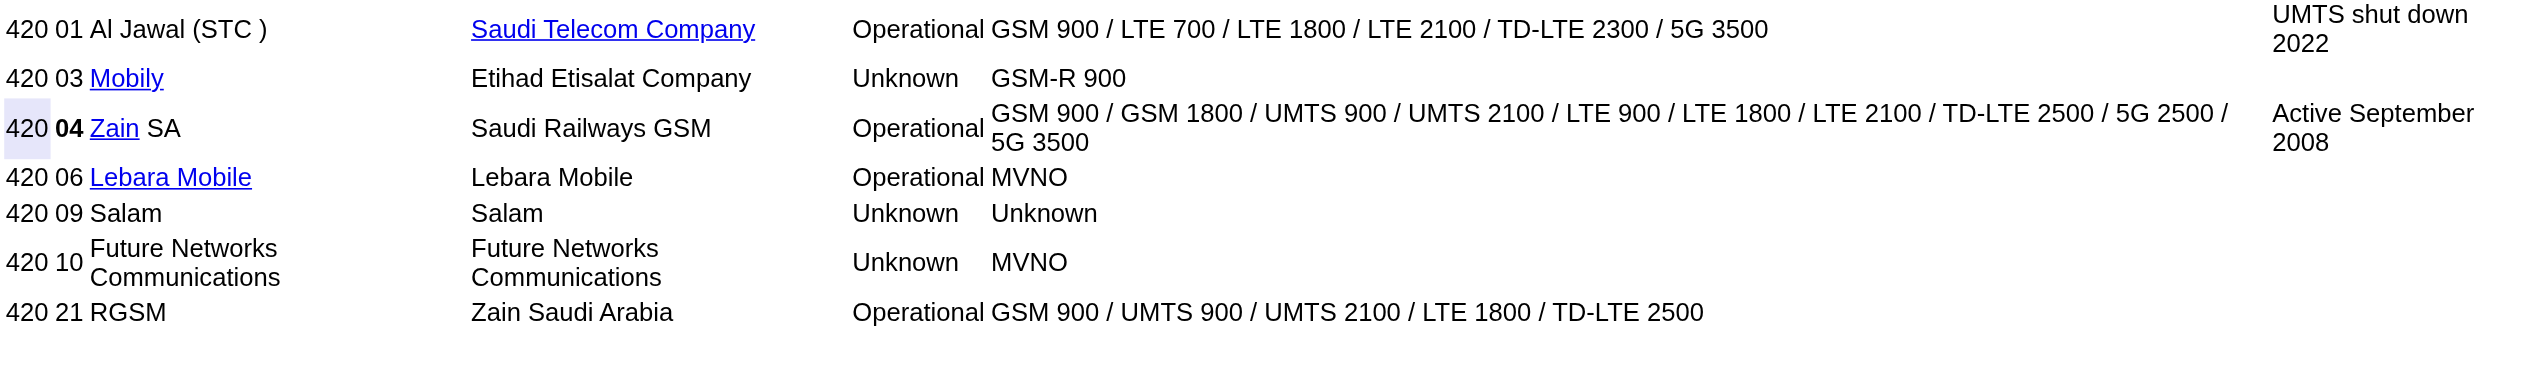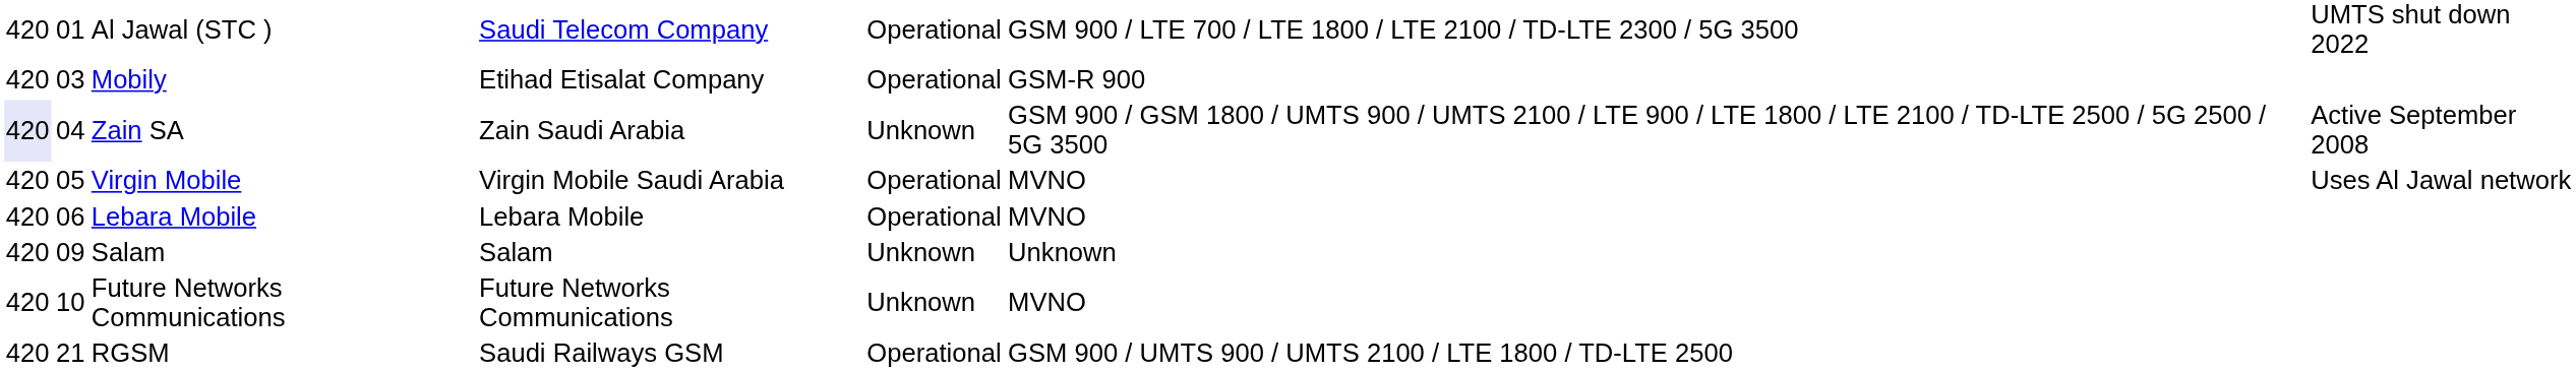 <table>
 <tr>
 <td>420</td>
 <td>01</td>
 <td>Al Jawal (STC )</td>
 <td><a href='#'>Saudi Telecom Company</a></td>
 <td>Operational</td>
 <td>GSM 900 / LTE 700 / LTE 1800 / LTE 2100 / TD-LTE 2300 / 5G 3500</td>
 <td> UMTS shut down 2022</td>
 </tr>
 <tr>
 <td>420</td>
 <td>03</td>
 <td><a href='#'>Mobily</a></td>
 <td>Etihad Etisalat Company</td>
-<td>Unknown</td>
+<td>Operational</td>
 <td>GSM-R 900</td>
 <td></td>
 </tr>
 <tr>
 <td style="background: lavender;">420</td>
-<td><strong>04</strong></td>
+<td>04</td>
 <td><a href='#'>Zain</a> SA</td>
-<td>Saudi Railways GSM</td>
-<td>Operational</td>
+<td>Zain Saudi Arabia</td>
+<td>Unknown</td>
 <td>GSM 900 / GSM 1800 / UMTS 900 / UMTS 2100 / LTE 900 / LTE 1800 / LTE 2100 / TD-LTE 2500 / 5G 2500 / 5G 3500</td>
 <td>Active September 2008</td>
+</tr>
+<tr>
+<td>420</td>
+<td>05</td>
+<td><a href='#'>Virgin Mobile</a></td>
+<td>Virgin Mobile Saudi Arabia</td>
+<td>Operational</td>
+<td>MVNO</td>
+<td>Uses Al Jawal network</td>
 </tr>
 <tr>
 <td>420</td>
 <td>06</td>
 <td><a href='#'>Lebara Mobile</a></td>
 <td>Lebara Mobile</td>
 <td>Operational</td>
 <td>MVNO</td>
 <td></td>
 </tr>
 <tr>
 <td>420</td>
 <td>09</td>
 <td>Salam</td>
 <td>Salam</td>
 <td>Unknown</td>
 <td>Unknown</td>
 <td></td>
 </tr>
 <tr>
 <td>420</td>
 <td>10</td>
 <td>Future Networks Communications</td>
 <td>Future Networks Communications</td>
 <td>Unknown</td>
 <td>MVNO</td>
 <td></td>
 </tr>
 <tr>
 <td>420</td>
 <td>21</td>
 <td>RGSM</td>
-<td>Zain Saudi Arabia</td>
+<td>Saudi Railways GSM</td>
 <td>Operational</td>
 <td>GSM 900 / UMTS 900 / UMTS 2100 / LTE 1800 / TD-LTE 2500</td>
 <td></td>
 </tr>
 </table>
